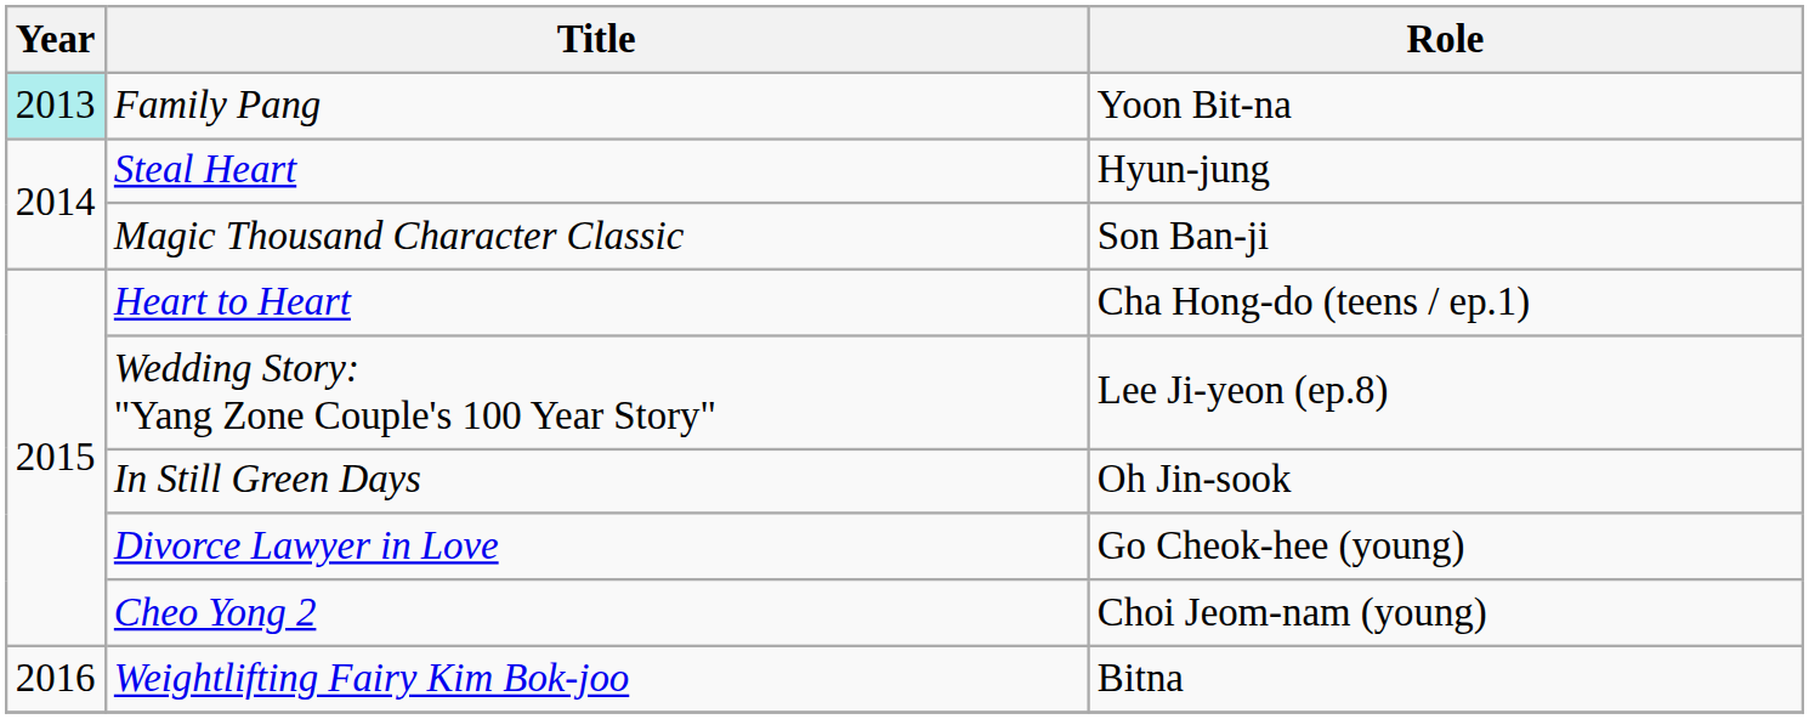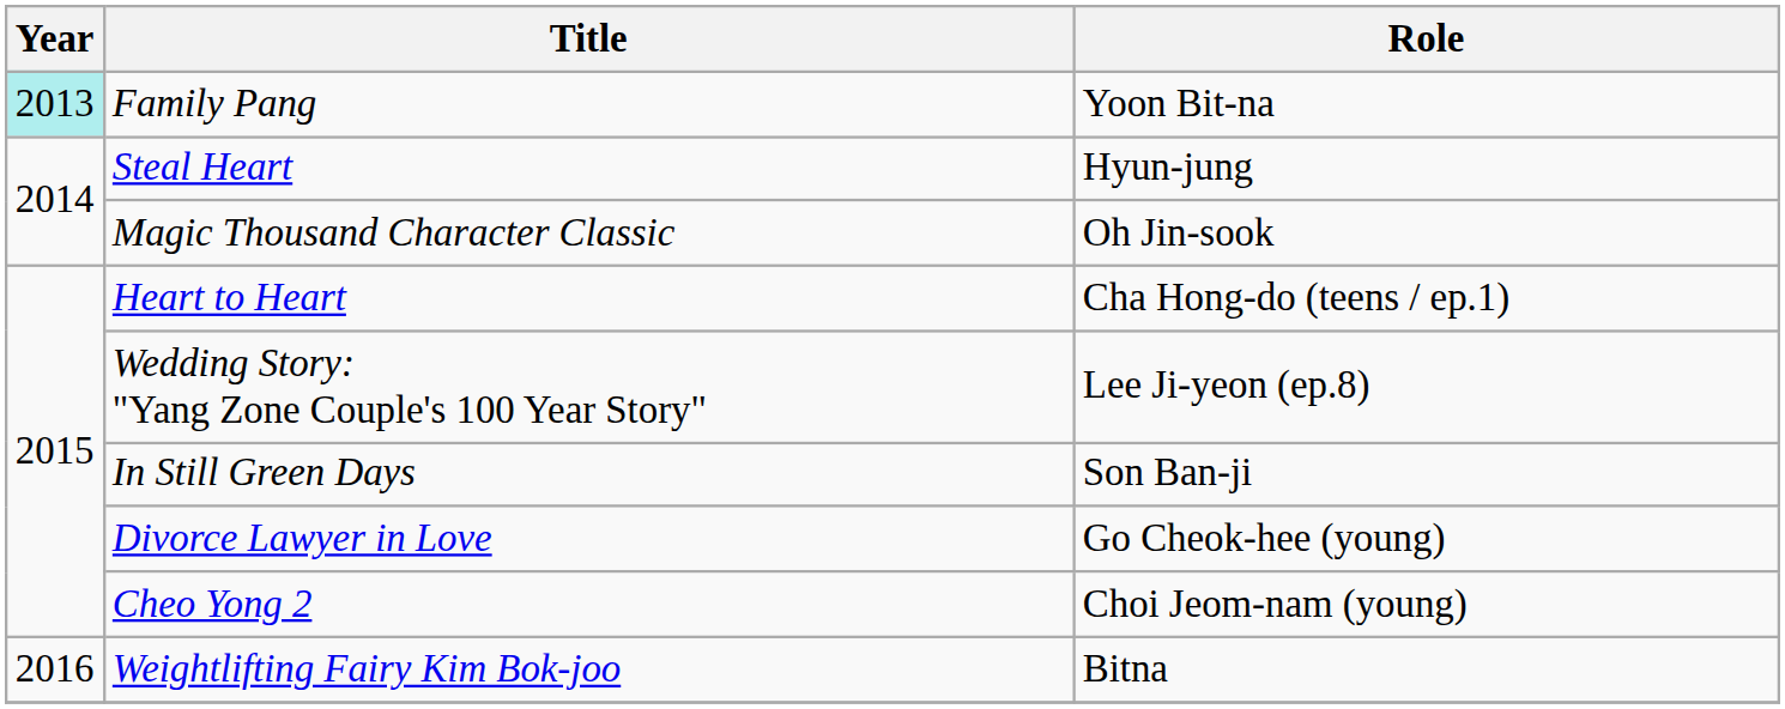 <table class="wikitable" style="font-size: 90%; width:650px">
 <tr>
 <th width=10>Year</th>
 <th>Title</th>
 <th>Role</th>
 </tr>
 <tr>
 <td style="background: paleturquoise;">2013</td>
 <td><em>Family Pang</em></td>
 <td>Yoon Bit-na</td>
 </tr>
 <tr>
 <td rowspan=2>2014</td>
 <td><em><a href='#'>Steal Heart</a></em></td>
 <td>Hyun-jung</td>
 </tr>
 <tr>
 <td><em>Magic Thousand Character Classic</em></td>
-<td>Son Ban-ji</td>
+<td>Oh Jin-sook</td>
 </tr>
 <tr>
 <td rowspan=5>2015</td>
 <td><em><a href='#'>Heart to Heart</a></em></td>
 <td>Cha Hong-do (teens / ep.1)</td>
 </tr>
 <tr>
 <td><em>Wedding Story:</em><br>"Yang Zone Couple's 100 Year Story"</td>
 <td>Lee Ji-yeon (ep.8)</td>
 </tr>
 <tr>
 <td><em>In Still Green Days</em></td>
-<td>Oh Jin-sook</td>
+<td>Son Ban-ji</td>
 </tr>
 <tr>
 <td><em><a href='#'>Divorce Lawyer in Love</a></em></td>
 <td>Go Cheok-hee (young)</td>
 </tr>
 <tr>
 <td><em><a href='#'>Cheo Yong 2</a></em></td>
 <td>Choi Jeom-nam (young)</td>
 </tr>
 <tr>
 <td>2016</td>
 <td><em><a href='#'>Weightlifting Fairy Kim Bok-joo</a> </em></td>
 <td>Bitna</td>
 </tr>
 <tr>
 </tr>
 </table>
